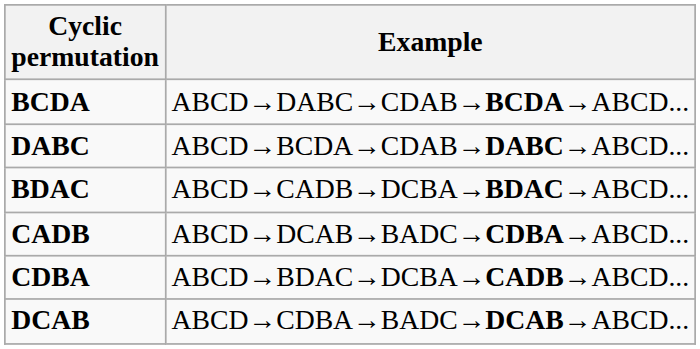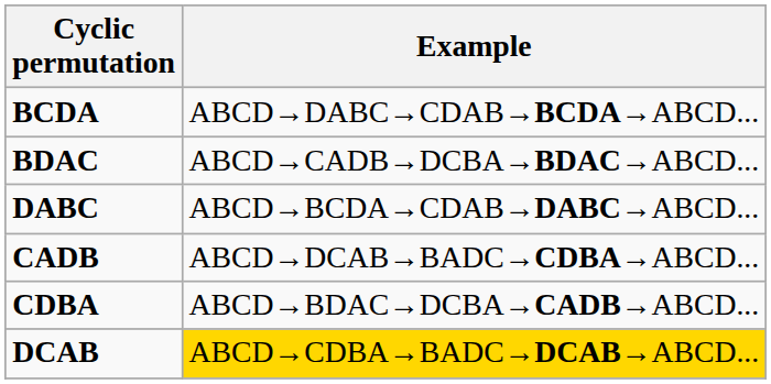 <table class="wikitable floatright">
 <tr>
 <th>Cyclic<br>permutation</th>
 <th>Example</th>
 </tr>
 <tr>
 <td><strong>BCDA</strong></td>
 <td>ABCD→DABC→CDAB→<strong>BCDA</strong>→ABCD...</td>
 </tr>
 <tr>
+<td><strong>BDAC</strong></td>
+<td>ABCD→CADB→DCBA→<strong>BDAC</strong>→ABCD...</td>
+</tr>
+<tr>
 <td><strong>DABC</strong></td>
 <td>ABCD→BCDA→CDAB→<strong>DABC</strong>→ABCD...</td>
-</tr>
-<tr>
-<td><strong>BDAC</strong></td>
-<td>ABCD→CADB→DCBA→<strong>BDAC</strong>→ABCD...</td>
 </tr>
 <tr>
 <td><strong>CADB</strong></td>
 <td>ABCD→DCAB→BADC→<strong>CDBA</strong>→ABCD...</td>
 </tr>
 <tr>
 <td><strong>CDBA</strong></td>
 <td>ABCD→BDAC→DCBA→<strong>CADB</strong>→ABCD...</td>
 </tr>
 <tr>
 <td><strong>DCAB</strong></td>
-<td>ABCD→CDBA→BADC→<strong>DCAB</strong>→ABCD...</td>
+<td style="background: gold;">ABCD→CDBA→BADC→<strong>DCAB</strong>→ABCD...</td>
 </tr>
 </table>
